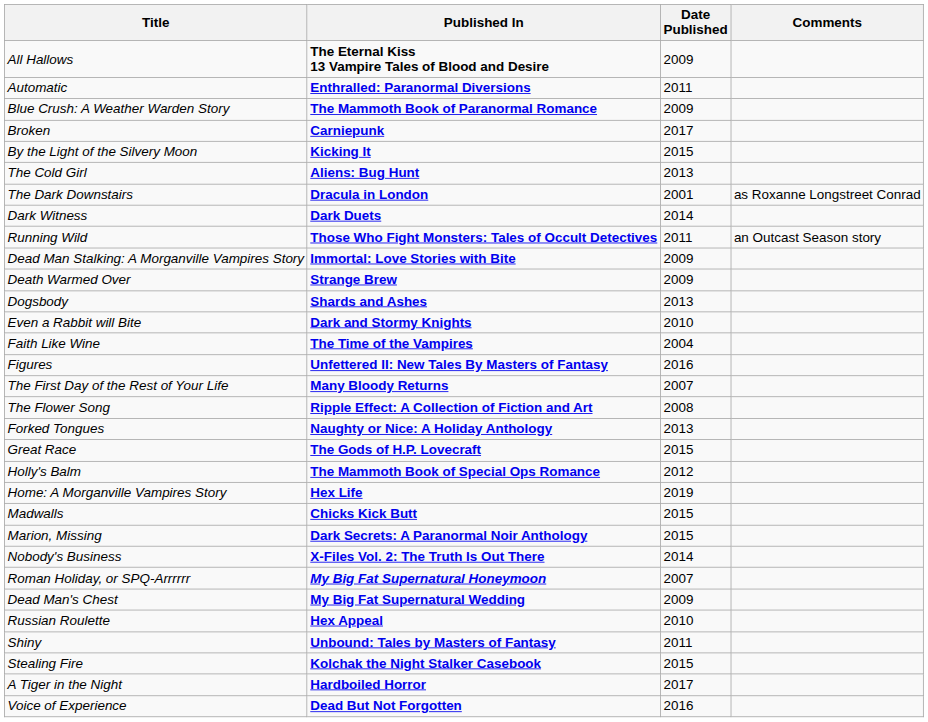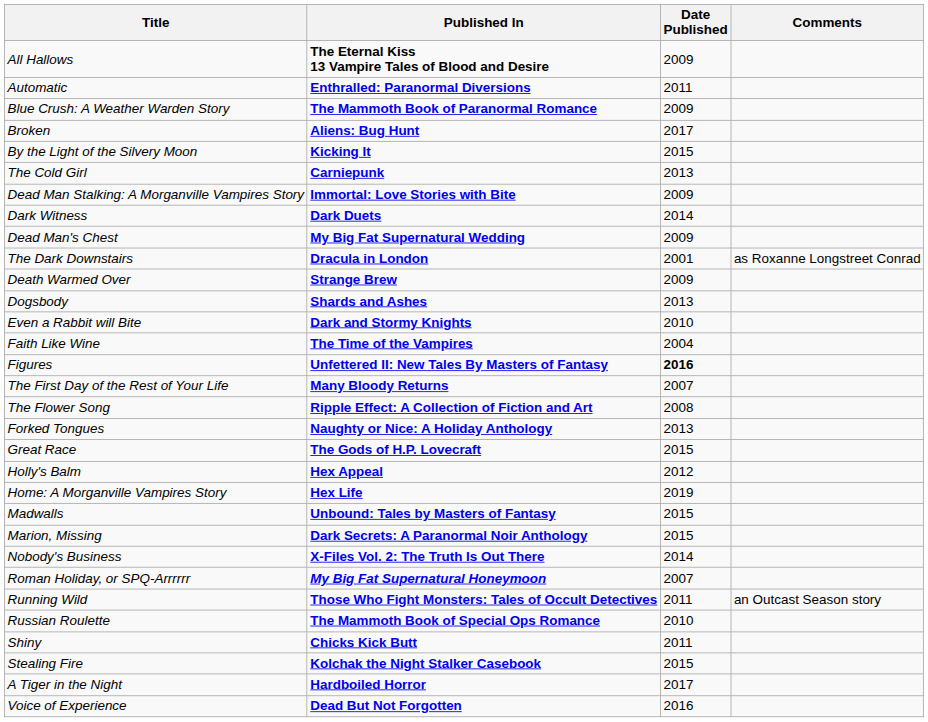 <table class="wikitable">
 <tr>
 <th>Title</th>
 <th>Published In</th>
 <th>Date<br>Published</th>
 <th>Comments</th>
 </tr>
 <tr>
 <td><em>All Hallows</em></td>
 <td><strong>The Eternal Kiss</strong><br><strong>13 Vampire Tales of Blood and Desire</strong></td>
 <td>2009</td>
 <td></td>
 </tr>
 <tr>
 <td><em>Automatic</em></td>
 <td><strong><a href='#'>Enthralled: Paranormal Diversions</a></strong></td>
 <td>2011</td>
 <td></td>
 </tr>
 <tr>
 <td><em>Blue Crush: A Weather Warden Story</em></td>
 <td><strong><a href='#'>The Mammoth Book of Paranormal Romance</a></strong></td>
 <td>2009</td>
 <td></td>
 </tr>
 <tr>
 <td><em>Broken</em></td>
-<td><strong><a href='#'>Carniepunk</a></strong></td>
+<td><strong><a href='#'>Aliens: Bug Hunt</a></strong></td>
 <td>2017</td>
 <td></td>
 </tr>
 <tr>
 <td><em>By the Light of the Silvery Moon</em></td>
 <td><a href='#'><strong>Kicking It</strong></a></td>
 <td>2015</td>
 <td></td>
 </tr>
 <tr>
 <td><em>The Cold Girl</em></td>
-<td><strong><a href='#'>Aliens: Bug Hunt</a></strong></td>
+<td><strong><a href='#'>Carniepunk</a></strong></td>
 <td>2013</td>
 <td></td>
 </tr>
 <tr>
-<td><em>The Dark Downstairs</em></td>
-<td><strong><a href='#'>Dracula in London</a></strong></td>
-<td>2001</td>
-<td>as Roxanne Longstreet Conrad</td>
+<td><em>Dead Man Stalking: A Morganville Vampires Story</em></td>
+<td><strong><a href='#'>Immortal: Love Stories with Bite</a></strong></td>
+<td>2009</td>
+<td></td>
 </tr>
 <tr>
 <td><em>Dark Witness</em></td>
 <td><strong><a href='#'>Dark Duets</a></strong></td>
 <td>2014</td>
 <td></td>
 </tr>
 <tr>
-<td><em>Running Wild</em></td>
-<td><strong><a href='#'>Those Who Fight Monsters: Tales of Occult Detectives</a></strong></td>
-<td>2011</td>
-<td>an Outcast Season story</td>
+<td><em>Dead Man's Chest</em></td>
+<td><strong><a href='#'>My Big Fat Supernatural Wedding</a></strong></td>
+<td>2009</td>
+<td></td>
 </tr>
 <tr>
-<td><em>Dead Man Stalking: A Morganville Vampires Story</em></td>
-<td><strong><a href='#'>Immortal: Love Stories with Bite</a></strong></td>
-<td>2009</td>
-<td></td>
+<td><em>The Dark Downstairs</em></td>
+<td><strong><a href='#'>Dracula in London</a></strong></td>
+<td>2001</td>
+<td>as Roxanne Longstreet Conrad</td>
 </tr>
 <tr>
 <td><em>Death Warmed Over</em></td>
 <td><a href='#'><strong>Strange Brew</strong></a></td>
 <td>2009</td>
 <td></td>
 </tr>
 <tr>
 <td><em>Dogsbody</em></td>
 <td><strong><a href='#'>Shards and Ashes</a></strong></td>
 <td>2013</td>
 <td></td>
 </tr>
 <tr>
 <td><em>Even a Rabbit will Bite</em></td>
 <td><strong><a href='#'>Dark and Stormy Knights</a></strong></td>
 <td>2010</td>
 <td></td>
 </tr>
 <tr>
 <td><em>Faith Like Wine</em></td>
 <td><strong><a href='#'>The Time of the Vampires</a></strong></td>
 <td>2004</td>
 <td></td>
 </tr>
 <tr>
 <td><em>Figures</em></td>
 <td><strong><a href='#'>Unfettered II: New Tales By Masters of Fantasy</a></strong></td>
-<td>2016</td>
+<td><strong>2016</strong></td>
 <td></td>
 </tr>
 <tr>
 <td><em>The First Day of the Rest of Your Life</em></td>
 <td><strong><a href='#'>Many Bloody Returns</a></strong></td>
 <td>2007</td>
 <td></td>
 </tr>
 <tr>
 <td><em>The Flower Song</em></td>
 <td><strong><a href='#'>Ripple Effect: A Collection of Fiction and Art</a></strong></td>
 <td>2008</td>
 <td></td>
 </tr>
 <tr>
 <td><em>Forked Tongues</em></td>
 <td><strong><a href='#'>Naughty or Nice: A Holiday Anthology</a></strong></td>
 <td>2013</td>
 <td></td>
 </tr>
 <tr>
 <td><em>Great Race</em></td>
 <td><strong><a href='#'>The Gods of H.P. Lovecraft</a></strong></td>
 <td>2015</td>
 <td></td>
 </tr>
 <tr>
 <td><em>Holly's Balm</em></td>
-<td><strong><a href='#'>The Mammoth Book of Special Ops Romance</a></strong></td>
+<td><strong><a href='#'>Hex Appeal</a></strong></td>
 <td>2012</td>
 <td></td>
 </tr>
 <tr>
 <td><em>Home: A Morganville Vampires Story</em></td>
 <td><strong><a href='#'>Hex Life</a></strong></td>
 <td>2019</td>
 <td></td>
 </tr>
 <tr>
 <td><em>Madwalls</em></td>
-<td><strong><a href='#'>Chicks Kick Butt</a></strong></td>
+<td><strong><a href='#'>Unbound: Tales by Masters of Fantasy</a></strong></td>
 <td>2015</td>
 <td></td>
 </tr>
 <tr>
 <td><em>Marion, Missing</em></td>
 <td><strong><a href='#'>Dark Secrets: A Paranormal Noir Anthology</a></strong></td>
 <td>2015</td>
 <td></td>
 </tr>
 <tr>
 <td><em>Nobody's Business</em></td>
 <td><strong><a href='#'>X-Files Vol. 2: The Truth Is Out There</a></strong></td>
 <td>2014</td>
 <td></td>
 </tr>
 <tr>
 <td><em>Roman Holiday, or SPQ-Arrrrrr</em></td>
 <td><strong><em><a href='#'>My Big Fat Supernatural Honeymoon</a></em></strong></td>
 <td>2007</td>
 <td></td>
 </tr>
 <tr>
-<td><em>Dead Man's Chest</em></td>
-<td><strong><a href='#'>My Big Fat Supernatural Wedding</a></strong></td>
-<td>2009</td>
-<td></td>
+<td><em>Running Wild</em></td>
+<td><strong><a href='#'>Those Who Fight Monsters: Tales of Occult Detectives</a></strong></td>
+<td>2011</td>
+<td>an Outcast Season story</td>
 </tr>
 <tr>
 <td><em>Russian Roulette</em></td>
-<td><strong><a href='#'>Hex Appeal</a></strong></td>
+<td><strong><a href='#'>The Mammoth Book of Special Ops Romance</a></strong></td>
 <td>2010</td>
 <td></td>
 </tr>
 <tr>
 <td><em>Shiny</em></td>
-<td><strong><a href='#'>Unbound: Tales by Masters of Fantasy</a></strong></td>
+<td><strong><a href='#'>Chicks Kick Butt</a></strong></td>
 <td>2011</td>
 <td></td>
 </tr>
 <tr>
 <td><em>Stealing Fire</em></td>
 <td><strong><a href='#'>Kolchak the Night Stalker Casebook</a></strong></td>
 <td>2015</td>
 <td></td>
 </tr>
 <tr>
 <td><em>A Tiger in the Night</em></td>
 <td><strong><a href='#'>Hardboiled Horror</a></strong></td>
 <td>2017</td>
 <td></td>
 </tr>
 <tr>
 <td><em>Voice of Experience</em></td>
 <td><strong><a href='#'>Dead But Not Forgotten</a></strong></td>
 <td>2016</td>
 <td></td>
 </tr>
 </table>
